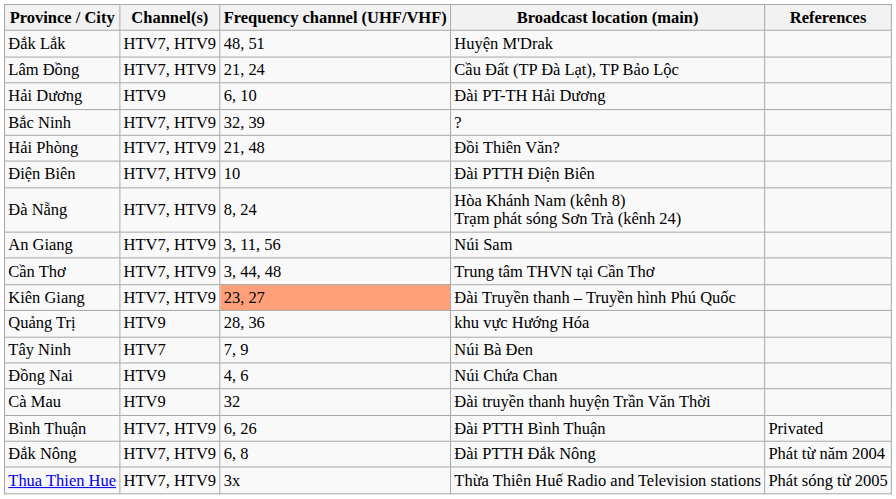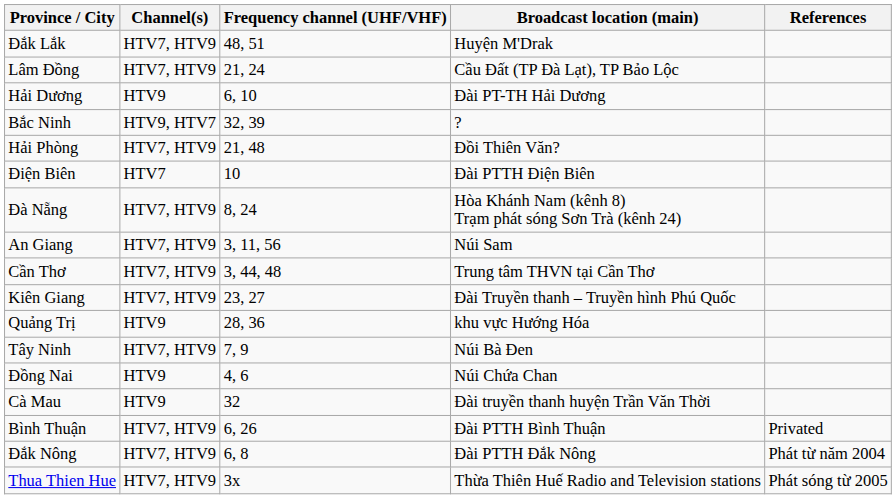 <table class=wikitable>
 <tr>
 <th>Province / City</th>
 <th>Channel(s)</th>
 <th>Frequency channel (UHF/VHF)</th>
 <th>Broadcast location (main)</th>
 <th>References</th>
 </tr>
 <tr>
 <td>Đắk Lắk</td>
 <td>HTV7, HTV9</td>
 <td>48, 51</td>
 <td>Huyện M'Drak</td>
 <td></td>
 </tr>
 <tr>
 <td>Lâm Đồng</td>
 <td>HTV7, HTV9</td>
 <td>21, 24</td>
 <td>Cầu Đất (TP Đà Lạt), TP Bảo Lộc</td>
 <td></td>
 </tr>
 <tr>
 <td>Hải Dương</td>
 <td>HTV9</td>
 <td>6, 10</td>
 <td>Đài PT-TH Hải Dương</td>
 <td></td>
 </tr>
 <tr>
 <td>Bắc Ninh</td>
-<td>HTV7, HTV9</td>
+<td>HTV9, HTV7</td>
 <td>32, 39</td>
 <td>?</td>
 <td></td>
 </tr>
 <tr>
 <td>Hải Phòng</td>
 <td>HTV7, HTV9</td>
 <td>21, 48</td>
 <td>Đồi Thiên Văn?</td>
 <td></td>
 </tr>
 <tr>
 <td>Điện Biên</td>
-<td>HTV7, HTV9</td>
+<td>HTV7</td>
 <td>10</td>
 <td>Đài PTTH Điện Biên</td>
 <td></td>
 </tr>
 <tr>
 <td>Đà Nẵng</td>
 <td>HTV7, HTV9</td>
 <td>8, 24</td>
 <td>Hòa Khánh Nam (kênh 8)<br>Trạm phát sóng Sơn Trà (kênh 24)</td>
 <td></td>
 </tr>
 <tr>
 <td>An Giang</td>
 <td>HTV7, HTV9</td>
 <td>3, 11, 56</td>
 <td>Núi Sam</td>
 <td></td>
 </tr>
 <tr>
 <td>Cần Thơ</td>
 <td>HTV7, HTV9</td>
 <td>3, 44, 48</td>
 <td>Trung tâm THVN tại Cần Thơ</td>
 <td></td>
 </tr>
 <tr>
 <td>Kiên Giang</td>
 <td>HTV7, HTV9</td>
-<td style="background: lightsalmon;">23, 27</td>
+<td>23, 27</td>
 <td>Đài Truyền thanh – Truyền hình Phú Quốc</td>
 <td></td>
 </tr>
 <tr>
 <td>Quảng Trị</td>
 <td>HTV9</td>
 <td>28, 36</td>
 <td>khu vực Hướng Hóa</td>
 <td></td>
 </tr>
 <tr>
 <td>Tây Ninh</td>
-<td>HTV7</td>
+<td>HTV7, HTV9</td>
 <td>7, 9</td>
 <td>Núi Bà Đen</td>
 <td></td>
 </tr>
 <tr>
 <td>Đồng Nai</td>
 <td>HTV9</td>
 <td>4, 6</td>
 <td>Núi Chứa Chan</td>
 <td></td>
 </tr>
 <tr>
 <td>Cà Mau</td>
 <td>HTV9</td>
 <td>32</td>
 <td>Đài truyền thanh huyện Trần Văn Thời</td>
 <td></td>
 </tr>
 <tr>
 <td>Bình Thuận</td>
 <td>HTV7, HTV9</td>
 <td>6, 26</td>
 <td>Đài PTTH Bình Thuận</td>
 <td>Privated</td>
 </tr>
 <tr>
 <td>Đắk Nông</td>
 <td>HTV7, HTV9</td>
 <td>6, 8</td>
 <td>Đài PTTH Đắk Nông</td>
 <td>Phát từ năm 2004</td>
 </tr>
 <tr>
 <td><a href='#'>Thua Thien Hue</a></td>
 <td>HTV7, HTV9</td>
 <td>3x</td>
 <td>Thừa Thiên Huế Radio and Television stations</td>
 <td>Phát sóng từ 2005</td>
 </tr>
 </table>
